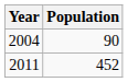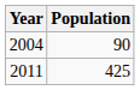 <table class="wikitable" style="line-height:1.1em;">
 <tr>
 <th>Year</th>
 <th>Population</th>
 </tr>
 <tr align="right">
 <td>2004</td>
 <td>90</td>
 </tr>
 <tr align="right">
 <td>2011</td>
-<td>452</td>
+<td>425</td>
 </tr>
 </table>
